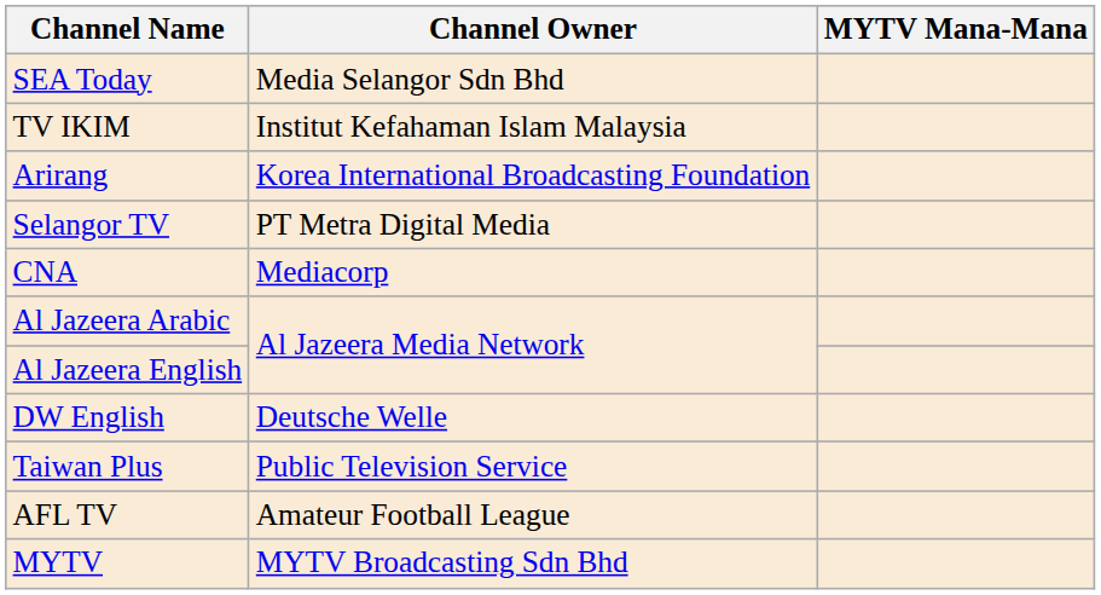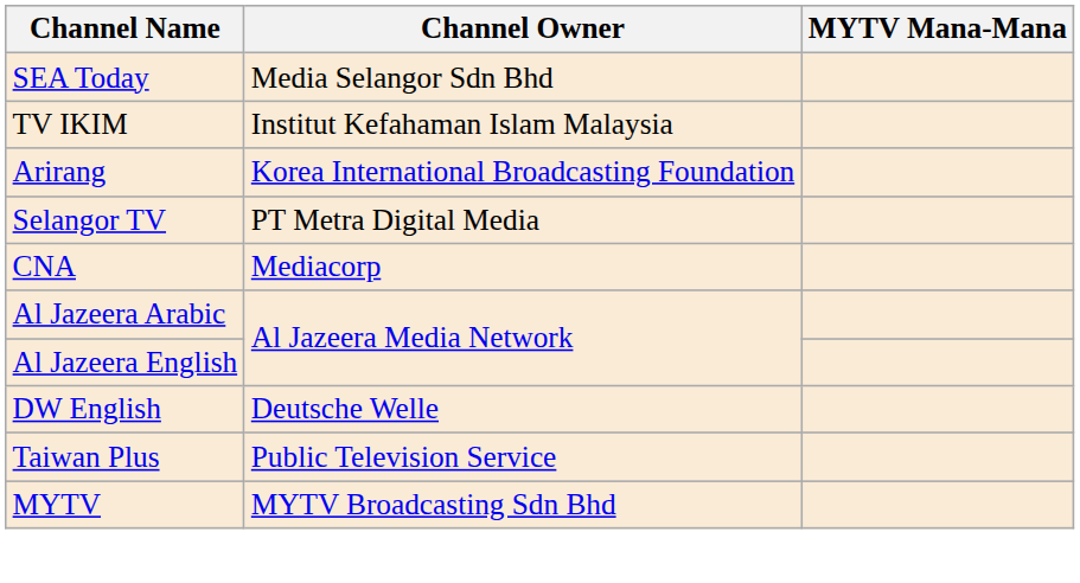 <table class="wikitable">
 <tr>
 <th>Channel Name</th>
 <th>Channel Owner</th>
 <th>MYTV Mana-Mana</th>
 </tr>
 <tr style="background:#faebd7">
 <td><a href='#'>SEA Today</a></td>
 <td>Media Selangor Sdn Bhd</td>
 <td></td>
 </tr>
 <tr style="background:#faebd7">
 <td>TV IKIM</td>
 <td>Institut Kefahaman Islam Malaysia</td>
 <td></td>
 </tr>
 <tr style="background:#faebd7">
 <td><a href='#'>Arirang</a></td>
 <td><a href='#'>Korea International Broadcasting Foundation</a></td>
 <td></td>
 </tr>
 <tr style="background:#faebd7">
 <td><a href='#'>Selangor TV</a></td>
 <td>PT Metra Digital Media</td>
 <td></td>
 </tr>
 <tr style="background:#faebd7">
 <td><a href='#'>CNA</a></td>
 <td><a href='#'>Mediacorp</a></td>
 <td></td>
 </tr>
 <tr style="background:#faebd7">
 <td><a href='#'>Al Jazeera Arabic</a></td>
 <td rowspan=2=><a href='#'>Al Jazeera Media Network</a></td>
 <td></td>
 </tr>
 <tr style="background:#faebd7">
 <td><a href='#'>Al Jazeera English</a></td>
 <td></td>
 </tr>
 <tr style="background:#faebd7">
 <td><a href='#'>DW English</a></td>
 <td><a href='#'>Deutsche Welle</a></td>
 <td></td>
 </tr>
 <tr style="background:#faebd7">
 <td><a href='#'>Taiwan Plus</a></td>
 <td><a href='#'>Public Television Service</a></td>
 <td></td>
 </tr>
 <tr style="background:#faebd7">
-<td>AFL TV</td>
-<td>Amateur Football League</td>
-<td></td>
-</tr>
-<tr style="background:#faebd7">
 <td><a href='#'>MYTV</a></td>
 <td><a href='#'>MYTV Broadcasting Sdn Bhd</a></td>
 <td></td>
 </tr>
 </table>
